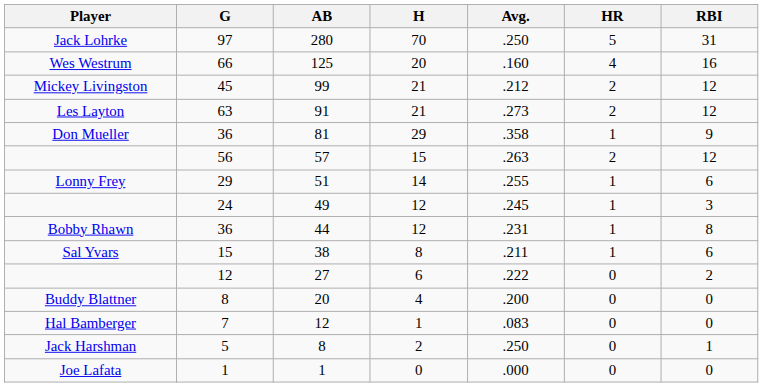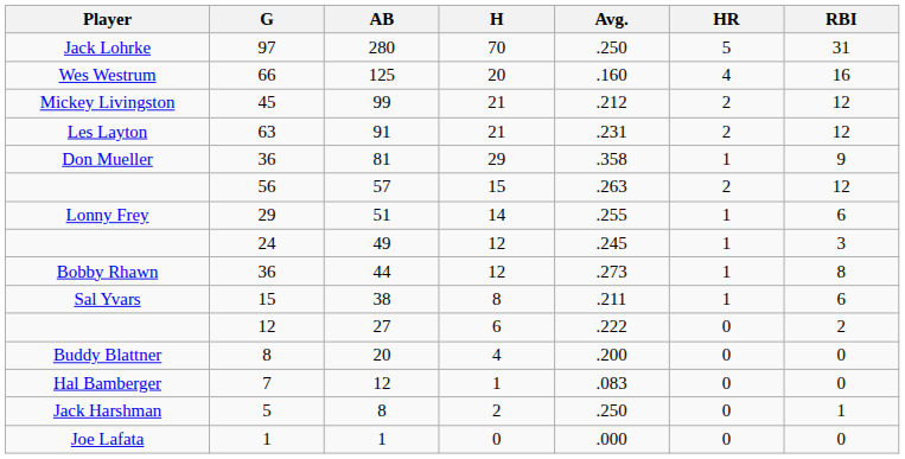 <table class="wikitable sortable">
 <tr>
 <th bgcolor="#DDDDFF" width="16%">Player</th>
 <th bgcolor="#DDDDFF" width="9%">G</th>
 <th bgcolor="#DDDDFF" width="9%">AB</th>
 <th bgcolor="#DDDDFF" width="9%">H</th>
 <th bgcolor="#DDDDFF" width="9%">Avg.</th>
 <th bgcolor="#DDDDFF" width="9%">HR</th>
 <th bgcolor="#DDDDFF" width="9%">RBI</th>
 </tr>
 <tr align="center">
 <td><a href='#'>Jack Lohrke</a></td>
 <td>97</td>
 <td>280</td>
 <td>70</td>
 <td>.250</td>
 <td>5</td>
 <td>31</td>
 </tr>
 <tr align=center>
 <td><a href='#'>Wes Westrum</a></td>
 <td>66</td>
 <td>125</td>
 <td>20</td>
 <td>.160</td>
 <td>4</td>
 <td>16</td>
 </tr>
 <tr align=center>
 <td><a href='#'>Mickey Livingston</a></td>
 <td>45</td>
 <td>99</td>
 <td>21</td>
 <td>.212</td>
 <td>2</td>
 <td>12</td>
 </tr>
 <tr align=center>
 <td><a href='#'>Les Layton</a></td>
 <td>63</td>
 <td>91</td>
 <td>21</td>
-<td>.273</td>
+<td>.231</td>
 <td>2</td>
 <td>12</td>
 </tr>
 <tr align=center>
 <td><a href='#'>Don Mueller</a></td>
 <td>36</td>
 <td>81</td>
 <td>29</td>
 <td>.358</td>
 <td>1</td>
 <td>9</td>
 </tr>
 <tr align=center>
 <td></td>
 <td>56</td>
 <td>57</td>
 <td>15</td>
 <td>.263</td>
 <td>2</td>
 <td>12</td>
 </tr>
 <tr align="center">
 <td><a href='#'>Lonny Frey</a></td>
 <td>29</td>
 <td>51</td>
 <td>14</td>
 <td>.255</td>
 <td>1</td>
 <td>6</td>
 </tr>
 <tr align=center>
 <td></td>
 <td>24</td>
 <td>49</td>
 <td>12</td>
 <td>.245</td>
 <td>1</td>
 <td>3</td>
 </tr>
 <tr align="center">
 <td><a href='#'>Bobby Rhawn</a></td>
 <td>36</td>
 <td>44</td>
 <td>12</td>
-<td>.231</td>
+<td>.273</td>
 <td>1</td>
 <td>8</td>
 </tr>
 <tr align=center>
 <td><a href='#'>Sal Yvars</a></td>
 <td>15</td>
 <td>38</td>
 <td>8</td>
 <td>.211</td>
 <td>1</td>
 <td>6</td>
 </tr>
 <tr align=center>
 <td></td>
 <td>12</td>
 <td>27</td>
 <td>6</td>
 <td>.222</td>
 <td>0</td>
 <td>2</td>
 </tr>
 <tr align="center">
 <td><a href='#'>Buddy Blattner</a></td>
 <td>8</td>
 <td>20</td>
 <td>4</td>
 <td>.200</td>
 <td>0</td>
 <td>0</td>
 </tr>
 <tr align=center>
 <td><a href='#'>Hal Bamberger</a></td>
 <td>7</td>
 <td>12</td>
 <td>1</td>
 <td>.083</td>
 <td>0</td>
 <td>0</td>
 </tr>
 <tr align=center>
 <td><a href='#'>Jack Harshman</a></td>
 <td>5</td>
 <td>8</td>
 <td>2</td>
 <td>.250</td>
 <td>0</td>
 <td>1</td>
 </tr>
 <tr align=center>
 <td><a href='#'>Joe Lafata</a></td>
 <td>1</td>
 <td>1</td>
 <td>0</td>
 <td>.000</td>
 <td>0</td>
 <td>0</td>
 </tr>
 </table>
